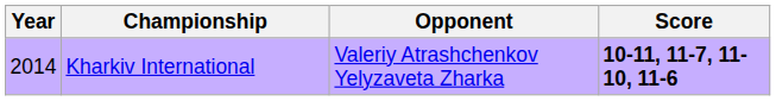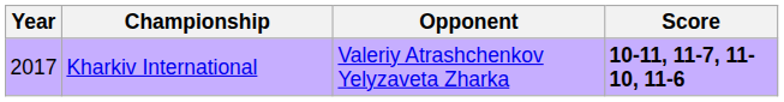 <table class="sortable wikitable">
 <tr>
 <th>Year</th>
 <th width=200>Championship</th>
 <th width=200>Opponent</th>
 <th width=125>Score</th>
 </tr>
 <tr bgcolor=#C6AEFF>
-<td>2014</td>
+<td>2017</td>
 <td><a href='#'>Kharkiv International</a></td>
 <td> <a href='#'>Valeriy Atrashchenkov</a><br> <a href='#'>Yelyzaveta Zharka</a></td>
 <td><strong>10-11, 11-7, 11-10, 11-6</strong></td>
 </tr>
 </table>
